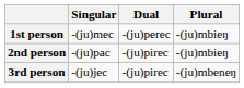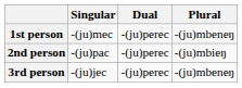 <table class="wikitable">
 <tr>
 <th></th>
 <th>Singular</th>
 <th>Dual</th>
 <th>Plural</th>
 </tr>
 <tr>
 <th>1st person</th>
 <td>-(ju)mec</td>
 <td>-(ju)perec</td>
-<td>-(ju)mbieŋ</td>
+<td>-(ju)mbeneŋ</td>
 </tr>
 <tr>
 <th>2nd person</th>
 <td>-(ju)pac</td>
-<td>-(ju)pirec</td>
+<td>-(ju)perec</td>
 <td>-(ju)mbieŋ</td>
 </tr>
 <tr>
 <th>3rd person</th>
 <td>-(ju)jec</td>
-<td>-(ju)pirec</td>
+<td>-(ju)perec</td>
 <td>-(ju)mbeneŋ</td>
 </tr>
 </table>
